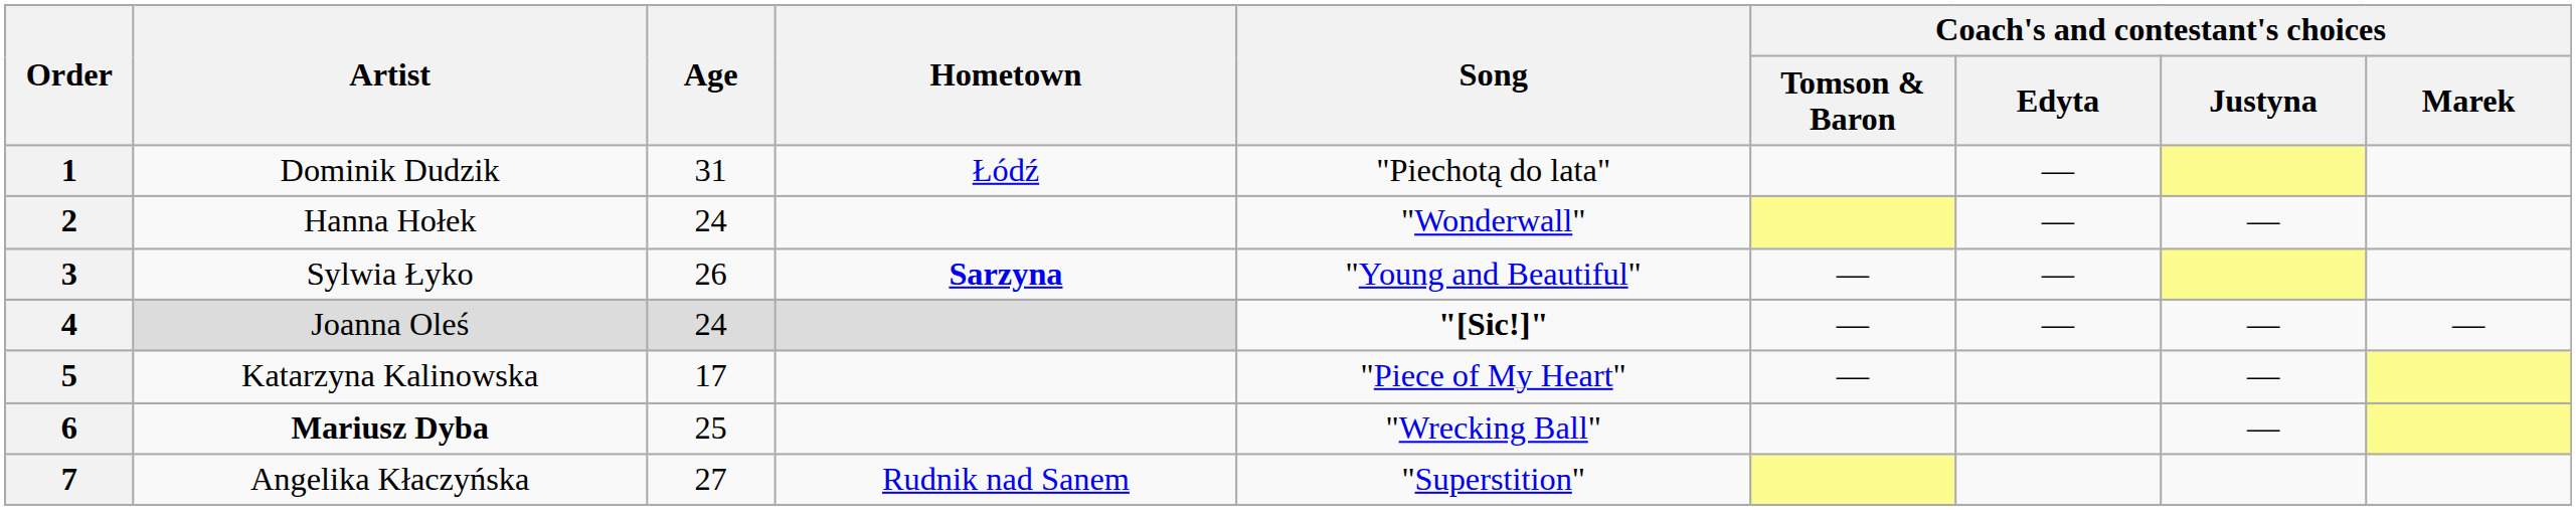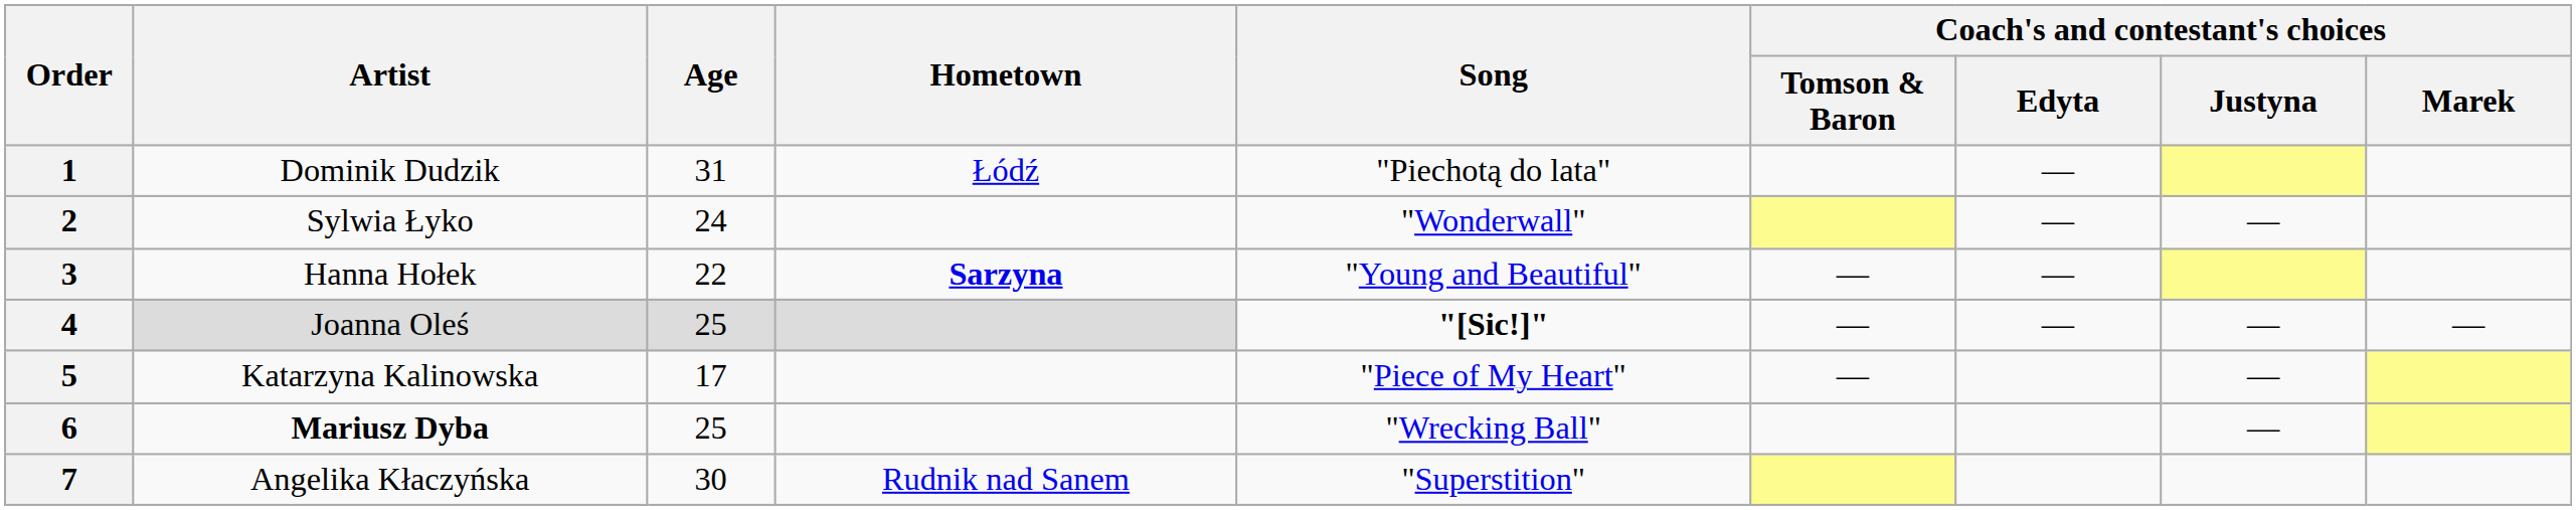 <table class="wikitable" style="text-align:center; width:100%;">
 <tr>
 <th scope="col" rowspan="2" width="05%">Order</th>
 <th scope="col" rowspan="2" width="20%">Artist</th>
 <th scope="col" rowspan="2" width="05%">Age</th>
 <th scope="col" rowspan="2" width="18%">Hometown</th>
 <th scope="col" rowspan="2" width="20%">Song</th>
 <th scope="col" colspan="4" width="32%">Coach's and contestant's choices</th>
 </tr>
 <tr>
 <th width="08%">Tomson & Baron</th>
 <th width="08%">Edyta</th>
 <th width="08%">Justyna</th>
 <th width="08%">Marek</th>
 </tr>
 <tr>
 <th>1</th>
 <td>Dominik Dudzik</td>
 <td>31</td>
 <td><a href='#'>Łódź</a></td>
 <td>"Piechotą do lata"</td>
 <td><strong></strong></td>
 <td>—</td>
 <td style="background:#fdfc8f;"><strong></strong></td>
 <td><strong></strong></td>
 </tr>
 <tr>
 <th>2</th>
-<td>Hanna Hołek</td>
+<td>Sylwia Łyko</td>
 <td>24</td>
 <td></td>
 <td>"<a href='#'>Wonderwall</a>"</td>
 <td style="background:#fdfc8f;"><strong></strong></td>
 <td>—</td>
 <td>—</td>
 <td><strong></strong></td>
 </tr>
 <tr>
 <th>3</th>
-<td>Sylwia Łyko</td>
-<td>26</td>
+<td>Hanna Hołek</td>
+<td>22</td>
 <td><strong><a href='#'>Sarzyna</a></strong></td>
 <td>"<a href='#'>Young and Beautiful</a>"</td>
 <td>—</td>
 <td>—</td>
 <td style="background:#fdfc8f;"><strong></strong></td>
 <td><strong></strong></td>
 </tr>
 <tr>
 <th>4</th>
 <td style="background:#DCDCDC;">Joanna Oleś</td>
-<td style="background:#DCDCDC;">24</td>
+<td style="background:#DCDCDC;">25</td>
 <td style="background:#DCDCDC;"></td>
 <td><strong>"[Sic!]"</strong></td>
 <td>—</td>
 <td>—</td>
 <td>—</td>
 <td>—</td>
 </tr>
 <tr>
 <th>5</th>
 <td>Katarzyna Kalinowska</td>
 <td>17</td>
 <td></td>
 <td>"<a href='#'>Piece of My Heart</a>"</td>
 <td>—</td>
 <td><strong></strong></td>
 <td>—</td>
 <td style="background:#fdfc8f;"><strong></strong></td>
 </tr>
 <tr>
 <th>6</th>
 <td><strong>Mariusz Dyba</strong></td>
 <td>25</td>
 <td></td>
 <td>"<a href='#'>Wrecking Ball</a>"</td>
 <td><strong></strong></td>
 <td><strong></strong></td>
 <td>—</td>
 <td style="background:#fdfc8f;"><strong></strong></td>
 </tr>
 <tr>
 <th>7</th>
 <td>Angelika Kłaczyńska</td>
-<td>27</td>
+<td>30</td>
 <td><a href='#'>Rudnik nad Sanem</a></td>
 <td>"<a href='#'>Superstition</a>"</td>
 <td style="background:#fdfc8f;"><strong></strong></td>
 <td><strong></strong></td>
 <td><strong></strong></td>
 <td><strong></strong></td>
 </tr>
 </table>
